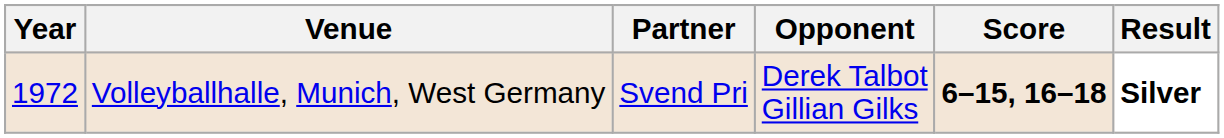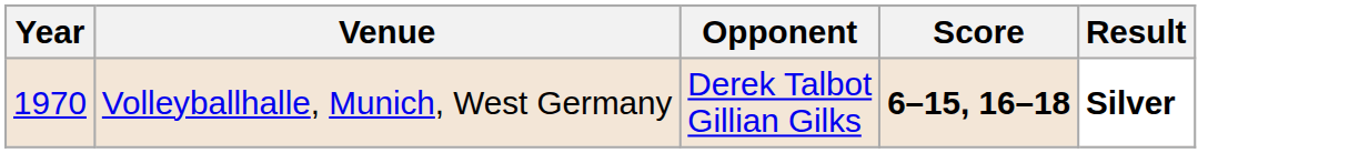 <table class="sortable wikitable" style="font-size: 90%;">
 <tr>
 <th>Year</th>
 <th>Venue</th>
-<th>Partner</th>
 <th>Opponent</th>
 <th>Score</th>
 <th>Result</th>
 </tr>
 <tr style="background:#F3E6D7">
-<td align="center"><a href='#'>1972</a></td>
+<td align="center"><a href='#'>1970</a></td>
 <td align="left"><a href='#'>Volleyballhalle</a>, <a href='#'>Munich</a>, West Germany</td>
-<td align="left"> <a href='#'>Svend Pri</a></td>
 <td align="left"> <a href='#'>Derek Talbot</a><br> <a href='#'>Gillian Gilks</a></td>
 <td align="left"><strong>6–15, 16–18</strong></td>
 <td style="text-align:left; background:white"> <strong>Silver</strong></td>
 </tr>
 </table>
